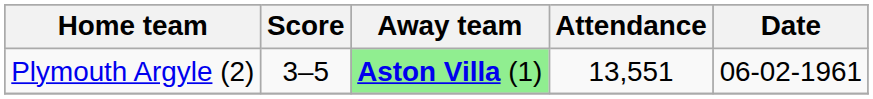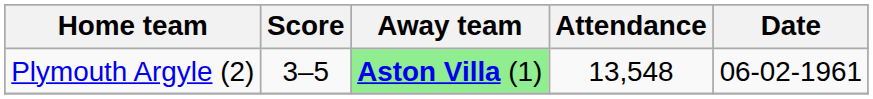 <table class="wikitable" style="text-align: center">
 <tr>
 <th>Home team</th>
 <th>Score</th>
 <th>Away team</th>
 <th>Attendance</th>
 <th>Date</th>
 </tr>
 <tr>
 <td><a href='#'>Plymouth Argyle</a> (2)</td>
 <td>3–5</td>
 <td style="background: lightgreen;"><strong><a href='#'>Aston Villa</a></strong> (1)</td>
-<td>13,551</td>
+<td>13,548</td>
 <td>06-02-1961</td>
 </tr>
 <tr>
 </tr>
 </table>
